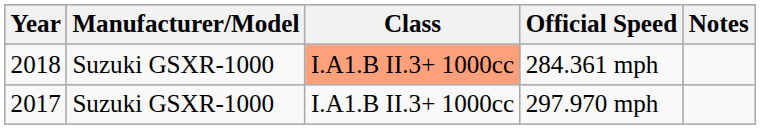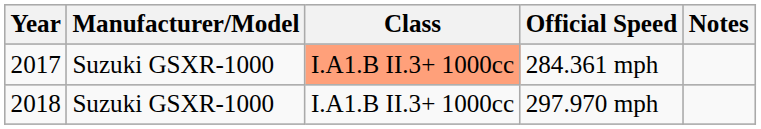 <table class="wikitable">
 <tr>
 <th scope="col">Year</th>
 <th scope="col">Manufacturer/Model</th>
 <th scope="col">Class</th>
 <th scope="col">Official Speed</th>
 <th scope="col">Notes</th>
 </tr>
 <tr>
-<td>2018</td>
+<td>2017</td>
 <td>Suzuki GSXR-1000</td>
 <td style="background: lightsalmon;">I.A1.B II.3+ 1000cc</td>
 <td>284.361 mph</td>
 <td></td>
 </tr>
 <tr>
-<td>2017</td>
+<td>2018</td>
 <td>Suzuki GSXR-1000</td>
 <td>I.A1.B II.3+ 1000cc</td>
 <td>297.970 mph</td>
 <td></td>
 </tr>
 </table>
